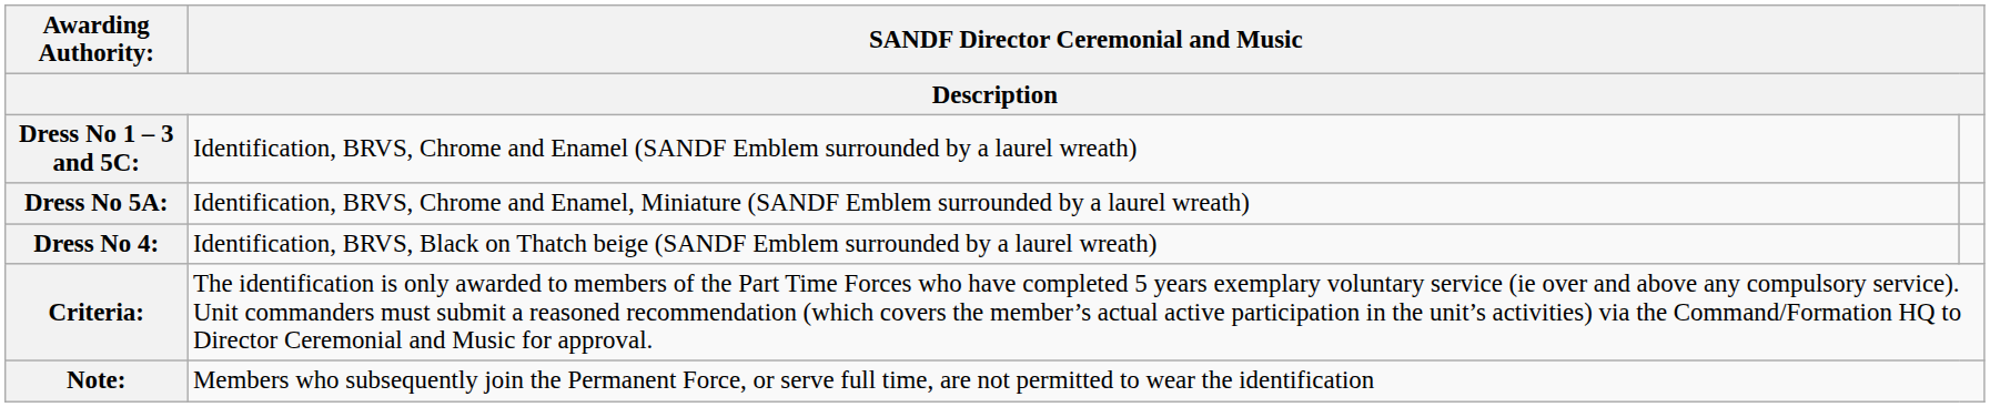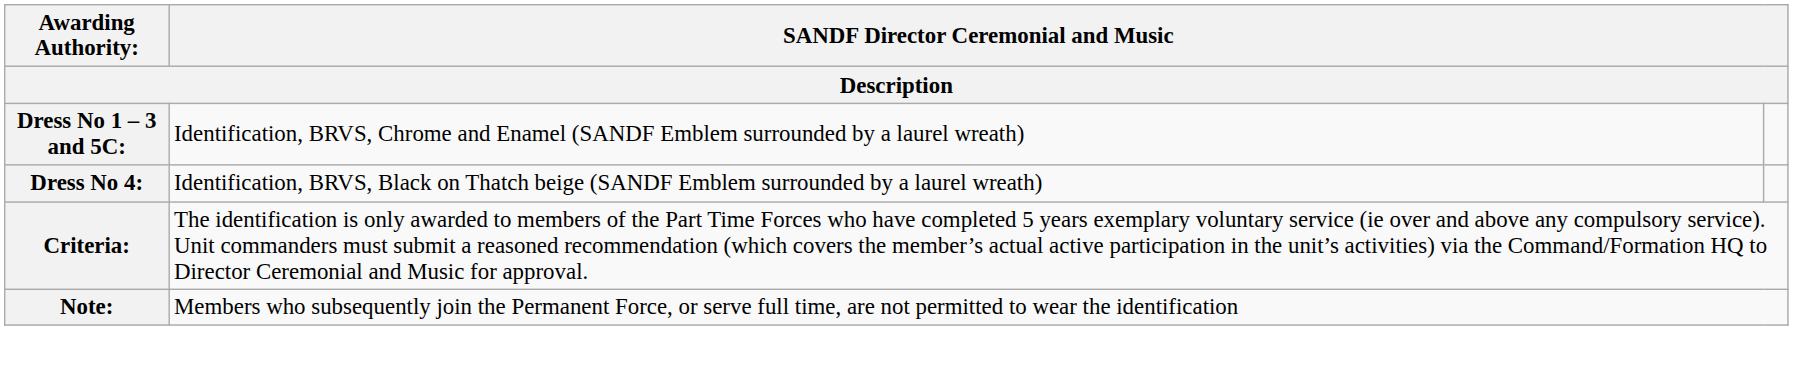 <table class=wikitable style="text-align: left;">
 <tr>
 <th><strong>Awarding Authority</strong>:</th>
 <th colspan="2">SANDF Director Ceremonial and Music</th>
 </tr>
 <tr>
 <th colspan="3">Description</th>
 </tr>
 <tr>
 <th><strong>Dress No 1 – 3 and 5C</strong>:</th>
 <td>Identification, BRVS, Chrome and Enamel (SANDF Emblem surrounded by a laurel wreath)</td>
-<td></td>
-</tr>
-<tr>
-<th>Dress No 5A:</th>
-<td>Identification, BRVS, Chrome and Enamel, Miniature (SANDF Emblem surrounded by a laurel wreath)</td>
 <td></td>
 </tr>
 <tr>
 <th>Dress No 4:</th>
 <td>Identification, BRVS, Black on Thatch beige (SANDF Emblem surrounded by a laurel wreath)</td>
 <td></td>
 </tr>
 <tr>
 <th>Criteria:</th>
 <td colspan="2">The identification is only awarded to members of the Part Time Forces who have completed 5 years exemplary voluntary service (ie over and above any compulsory service). Unit commanders must submit a reasoned recommendation (which covers the member’s actual active participation in the unit’s activities) via the Command/Formation HQ to Director Ceremonial and Music for approval.</td>
 </tr>
 <tr>
 <th>Note:</th>
 <td colspan="2">Members who subsequently join the Permanent Force, or serve full time, are not permitted to wear the identification</td>
 </tr>
 </table>
